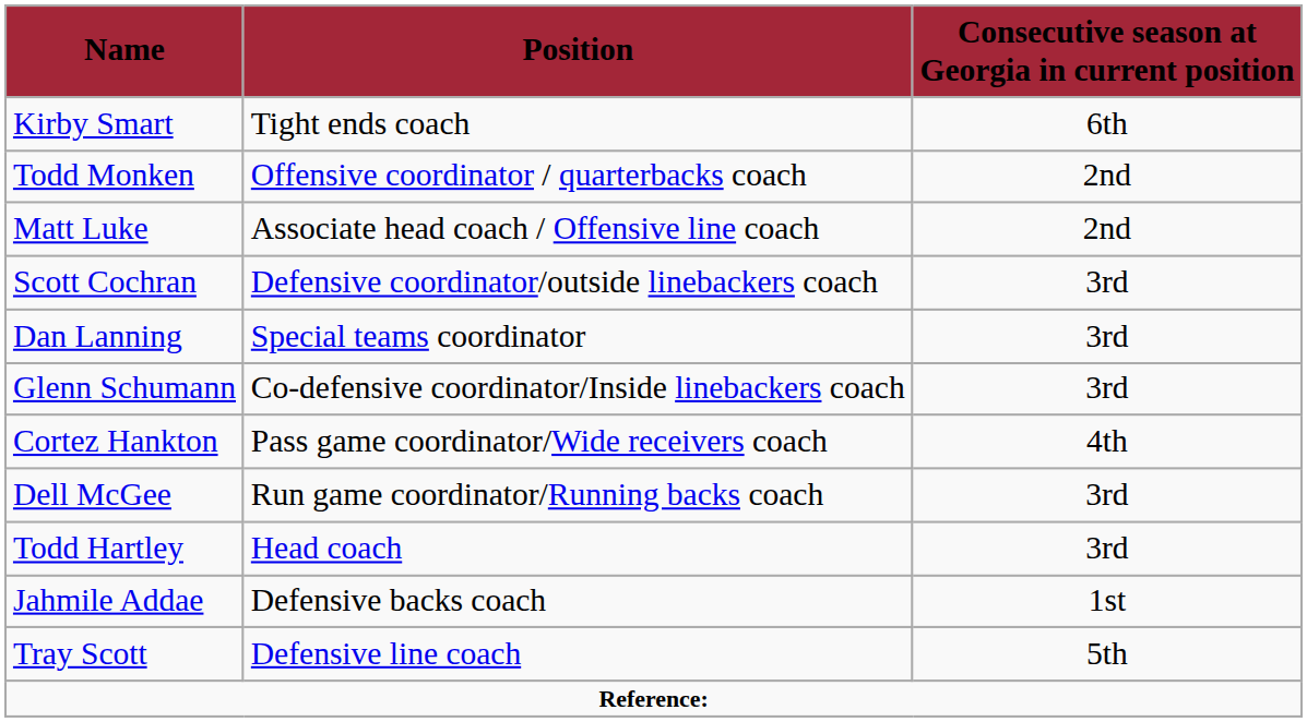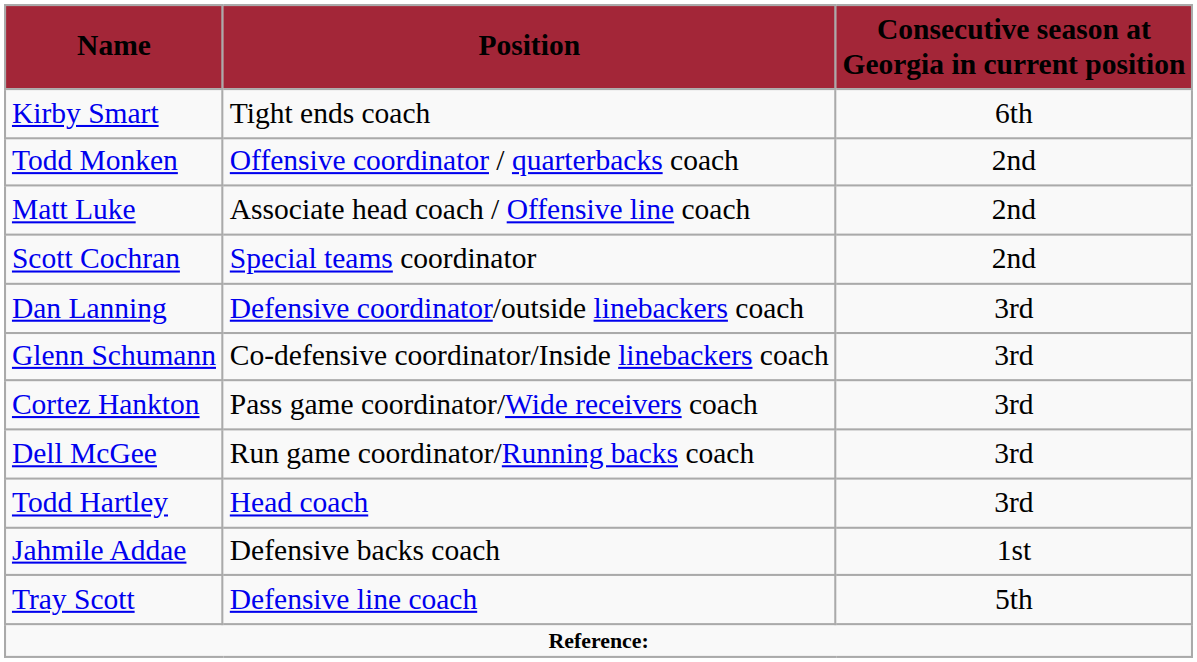 <table class="wikitable" style="font-size:90%;">
 <tr>
 <th style="background:#A32638;"><span>Name</span></th>
 <th style="background:#A32638;"><span>Position</span></th>
 <th style="background:#A32638;"><span>Consecutive season at<br>Georgia in current position</span></th>
 </tr>
 <tr>
 <td><a href='#'>Kirby Smart</a></td>
 <td>Tight ends coach</td>
 <td align=center>6th</td>
 </tr>
 <tr>
 <td><a href='#'>Todd Monken</a></td>
 <td><a href='#'>Offensive coordinator</a> / <a href='#'>quarterbacks</a> coach</td>
 <td align=center>2nd</td>
 </tr>
 <tr>
 <td><a href='#'>Matt Luke</a></td>
 <td>Associate head coach / <a href='#'>Offensive line</a> coach</td>
 <td align=center>2nd</td>
 </tr>
 <tr>
 <td><a href='#'>Scott Cochran</a></td>
-<td><a href='#'>Defensive coordinator</a>/outside <a href='#'>linebackers</a> coach</td>
-<td align=center>3rd</td>
+<td><a href='#'>Special teams</a> coordinator</td>
+<td align=center>2nd</td>
 </tr>
 <tr>
 <td><a href='#'>Dan Lanning</a></td>
-<td><a href='#'>Special teams</a> coordinator</td>
+<td><a href='#'>Defensive coordinator</a>/outside <a href='#'>linebackers</a> coach</td>
 <td align=center>3rd</td>
 </tr>
 <tr>
 <td><a href='#'>Glenn Schumann</a></td>
 <td>Co-defensive coordinator/Inside <a href='#'>linebackers</a> coach</td>
 <td align=center>3rd</td>
 </tr>
 <tr>
 <td><a href='#'>Cortez Hankton</a></td>
 <td>Pass game coordinator/<a href='#'>Wide receivers</a> coach</td>
-<td align=center>4th</td>
+<td align=center>3rd</td>
 </tr>
 <tr>
 <td><a href='#'>Dell McGee</a></td>
 <td>Run game coordinator/<a href='#'>Running backs</a> coach</td>
 <td align=center>3rd</td>
 </tr>
 <tr>
 <td><a href='#'>Todd Hartley</a></td>
 <td><a href='#'>Head coach</a></td>
 <td align=center>3rd</td>
 </tr>
 <tr>
 <td><a href='#'>Jahmile Addae</a></td>
 <td>Defensive backs coach</td>
 <td align=center>1st</td>
 </tr>
 <tr>
 <td><a href='#'>Tray Scott</a></td>
 <td><a href='#'>Defensive line coach</a></td>
 <td align=center>5th</td>
 </tr>
 <tr>
 <td colspan="4"  style="font-size:8pt; text-align:center;"><strong>Reference:</strong></td>
 </tr>
 </table>
